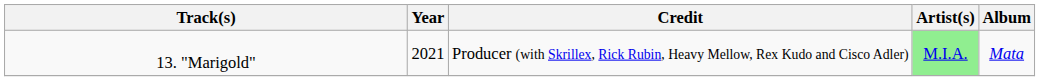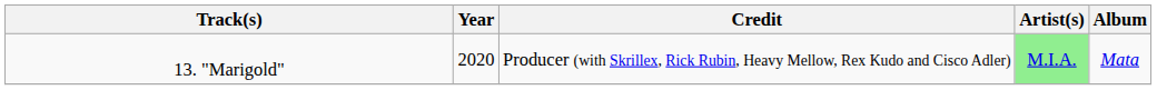 <table class="wikitable plainrowheaders" style="text-align:center;">
 <tr>
 <th scope="col" style="width:24em;">Track(s)</th>
 <th scope="col" style="width:1em;">Year</th>
 <th scope="col">Credit</th>
 <th scope="col">Artist(s)</th>
 <th scope="col">Album</th>
 </tr>
 <tr>
 <td><br>13. "Marigold"</td>
-<td>2021</td>
+<td>2020</td>
 <td>Producer <small>(with <a href='#'>Skrillex</a>, <a href='#'>Rick Rubin</a>, Heavy Mellow, Rex Kudo and Cisco Adler)</small></td>
 <td style="background: lightgreen;"><a href='#'>M.I.A.</a></td>
 <td><em><a href='#'>Mata</a></em></td>
 </tr>
 <tr>
 </tr>
 </table>
